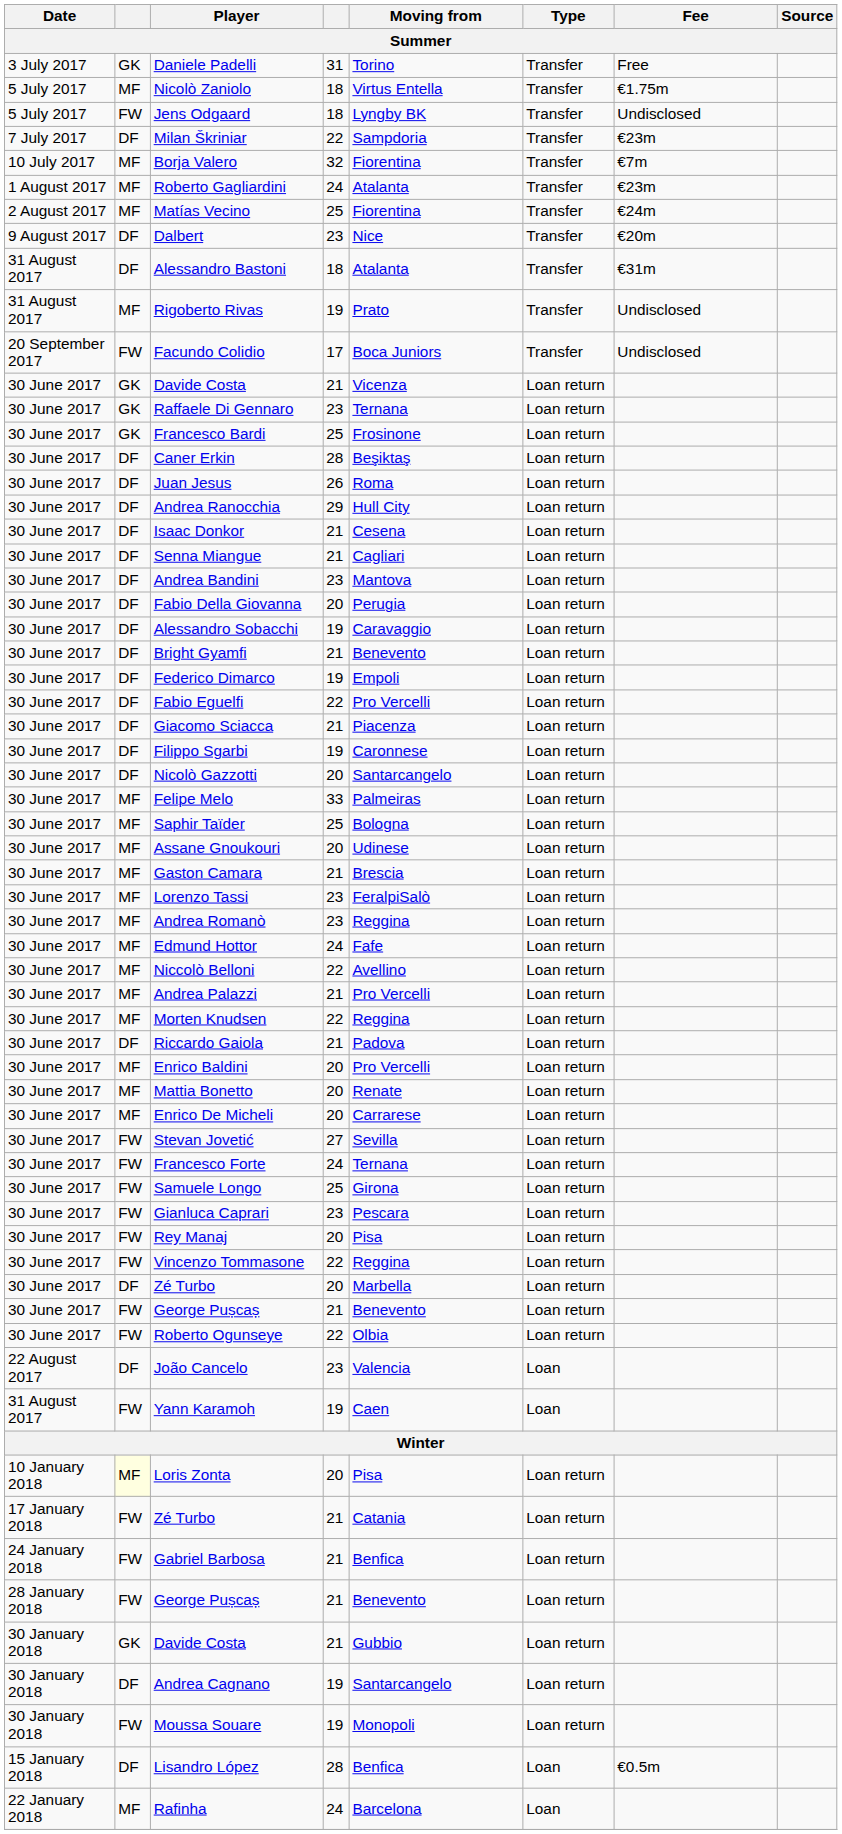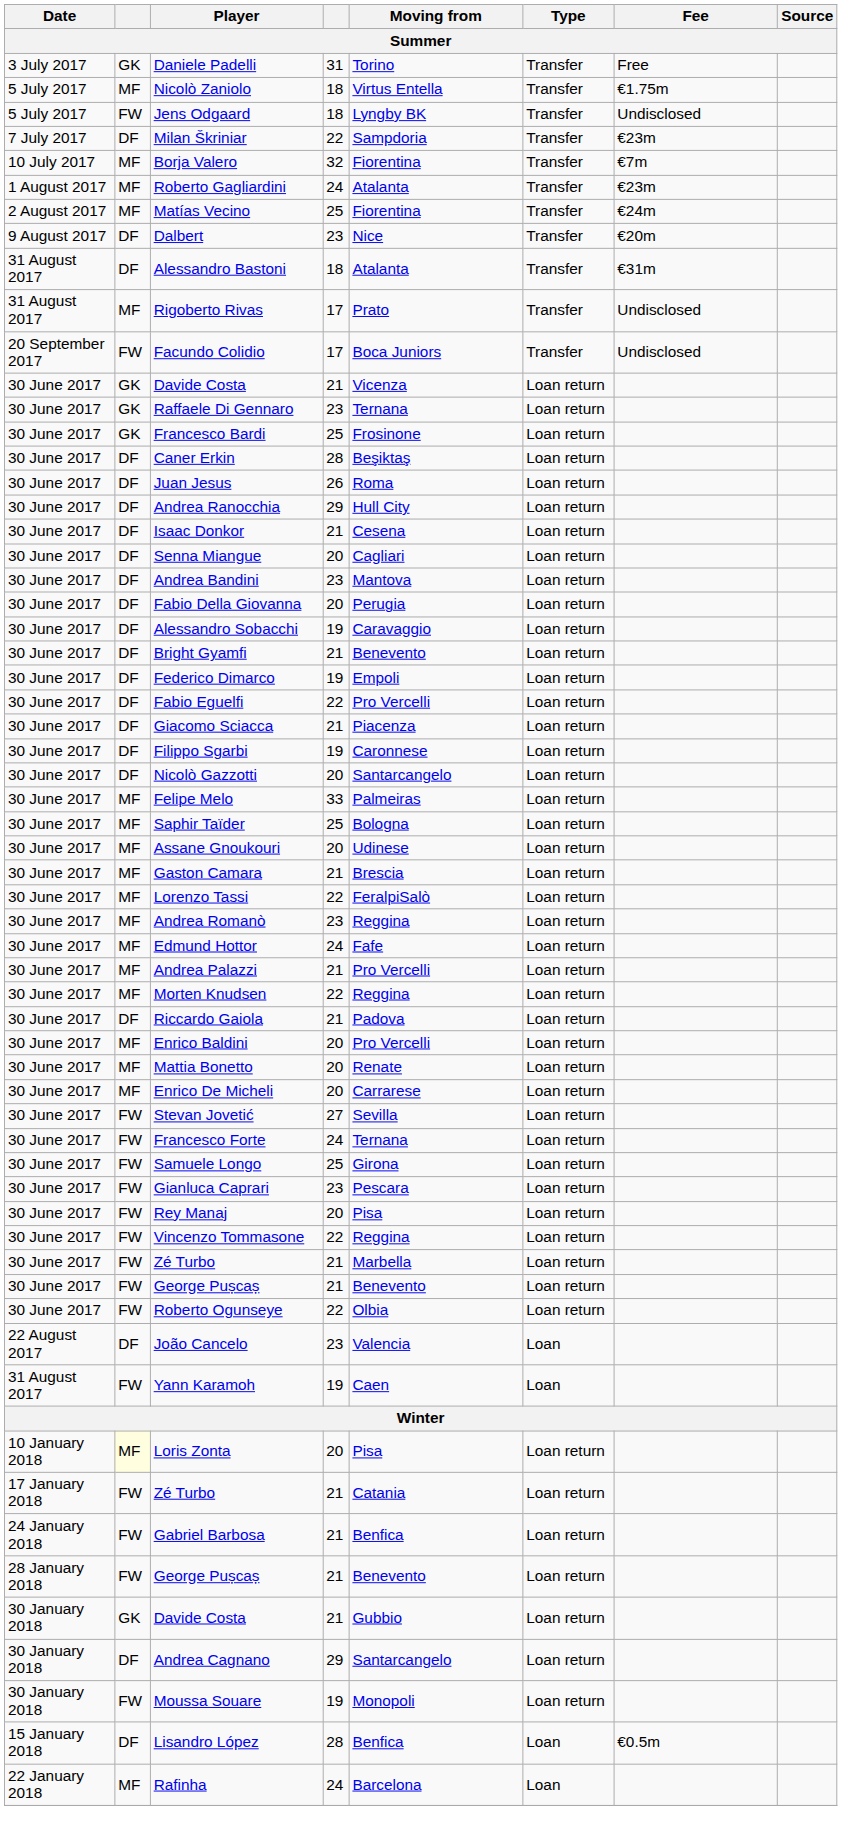 <table class="wikitable sortable">
 <tr>
 <th style="width:110px;">Date</th>
 <th style="width:30px;"></th>
 <th style="width:180px;">Player</th>
 <th style="width:20px;"></th>
 <th style="width:180px;">Moving from</th>
 <th style="width:90px;" class="unsortable">Type</th>
 <th style="width:170px;" class="unsortable">Fee</th>
 <th style="width:20px;">Source</th>
 </tr>
 <tr>
 <th colspan=8>Summer</th>
 </tr>
 <tr>
 <td>3 July 2017</td>
 <td>GK</td>
 <td> <a href='#'>Daniele Padelli</a></td>
 <td>31</td>
 <td> <a href='#'>Torino</a></td>
 <td>Transfer</td>
 <td>Free</td>
 <td></td>
 </tr>
 <tr>
 <td>5 July 2017</td>
 <td>MF</td>
 <td> <a href='#'>Nicolò Zaniolo</a></td>
 <td>18</td>
 <td> <a href='#'>Virtus Entella</a></td>
 <td>Transfer</td>
 <td>€1.75m</td>
 <td></td>
 </tr>
 <tr>
 <td>5 July 2017</td>
 <td>FW</td>
 <td> <a href='#'>Jens Odgaard</a></td>
 <td>18</td>
 <td> <a href='#'>Lyngby BK</a></td>
 <td>Transfer</td>
 <td>Undisclosed</td>
 <td></td>
 </tr>
 <tr>
 <td>7 July 2017</td>
 <td>DF</td>
 <td> <a href='#'>Milan Škriniar</a></td>
 <td>22</td>
 <td> <a href='#'>Sampdoria</a></td>
 <td>Transfer</td>
 <td>€23m</td>
 <td></td>
 </tr>
 <tr>
 <td>10 July 2017</td>
 <td>MF</td>
 <td> <a href='#'>Borja Valero</a></td>
 <td>32</td>
 <td> <a href='#'>Fiorentina</a></td>
 <td>Transfer</td>
 <td>€7m</td>
 <td></td>
 </tr>
 <tr>
 <td>1 August 2017</td>
 <td>MF</td>
 <td> <a href='#'>Roberto Gagliardini</a></td>
 <td>24</td>
 <td> <a href='#'>Atalanta</a></td>
 <td>Transfer</td>
 <td>€23m</td>
 <td></td>
 </tr>
 <tr>
 <td>2 August 2017</td>
 <td>MF</td>
 <td> <a href='#'>Matías Vecino</a></td>
 <td>25</td>
 <td> <a href='#'>Fiorentina</a></td>
 <td>Transfer</td>
 <td>€24m</td>
 <td></td>
 </tr>
 <tr>
 <td>9 August 2017</td>
 <td>DF</td>
 <td> <a href='#'>Dalbert</a></td>
 <td>23</td>
 <td> <a href='#'>Nice</a></td>
 <td>Transfer</td>
 <td>€20m</td>
 <td></td>
 </tr>
 <tr>
 <td>31 August 2017</td>
 <td>DF</td>
 <td> <a href='#'>Alessandro Bastoni</a></td>
 <td>18</td>
 <td> <a href='#'>Atalanta</a></td>
 <td>Transfer</td>
 <td>€31m</td>
 <td></td>
 </tr>
 <tr>
 <td>31 August 2017</td>
 <td>MF</td>
 <td> <a href='#'>Rigoberto Rivas</a></td>
-<td>19</td>
+<td>17</td>
 <td> <a href='#'>Prato</a></td>
 <td>Transfer</td>
 <td>Undisclosed</td>
 <td></td>
 </tr>
 <tr>
 <td>20 September 2017</td>
 <td>FW</td>
 <td> <a href='#'>Facundo Colidio</a></td>
 <td>17</td>
 <td> <a href='#'>Boca Juniors</a></td>
 <td>Transfer</td>
 <td>Undisclosed</td>
 <td></td>
 </tr>
 <tr>
 <td>30 June 2017</td>
 <td>GK</td>
 <td> <a href='#'>Davide Costa</a></td>
 <td>21</td>
 <td> <a href='#'>Vicenza</a></td>
 <td>Loan return</td>
 <td></td>
 <td></td>
 </tr>
 <tr>
 <td>30 June 2017</td>
 <td>GK</td>
 <td> <a href='#'>Raffaele Di Gennaro</a></td>
 <td>23</td>
 <td> <a href='#'>Ternana</a></td>
 <td>Loan return</td>
 <td></td>
 <td></td>
 </tr>
 <tr>
 <td>30 June 2017</td>
 <td>GK</td>
 <td> <a href='#'>Francesco Bardi</a></td>
 <td>25</td>
 <td> <a href='#'>Frosinone</a></td>
 <td>Loan return</td>
 <td></td>
 <td></td>
 </tr>
 <tr>
 <td>30 June 2017</td>
 <td>DF</td>
 <td> <a href='#'>Caner Erkin</a></td>
 <td>28</td>
 <td> <a href='#'>Beşiktaş</a></td>
 <td>Loan return</td>
 <td></td>
 <td></td>
 </tr>
 <tr>
 <td>30 June 2017</td>
 <td>DF</td>
 <td> <a href='#'>Juan Jesus</a></td>
 <td>26</td>
 <td> <a href='#'>Roma</a></td>
 <td>Loan return</td>
 <td></td>
 <td></td>
 </tr>
 <tr>
 <td>30 June 2017</td>
 <td>DF</td>
 <td> <a href='#'>Andrea Ranocchia</a></td>
 <td>29</td>
 <td> <a href='#'>Hull City</a></td>
 <td>Loan return</td>
 <td></td>
 <td></td>
 </tr>
 <tr>
 <td>30 June 2017</td>
 <td>DF</td>
 <td> <a href='#'>Isaac Donkor</a></td>
 <td>21</td>
 <td> <a href='#'>Cesena</a></td>
 <td>Loan return</td>
 <td></td>
 <td></td>
 </tr>
 <tr>
 <td>30 June 2017</td>
 <td>DF</td>
 <td> <a href='#'>Senna Miangue</a></td>
-<td>21</td>
+<td>20</td>
 <td> <a href='#'>Cagliari</a></td>
 <td>Loan return</td>
 <td></td>
 <td></td>
 </tr>
 <tr>
 <td>30 June 2017</td>
 <td>DF</td>
 <td> <a href='#'>Andrea Bandini</a></td>
 <td>23</td>
 <td> <a href='#'>Mantova</a></td>
 <td>Loan return</td>
 <td></td>
 <td></td>
 </tr>
 <tr>
 <td>30 June 2017</td>
 <td>DF</td>
 <td> <a href='#'>Fabio Della Giovanna</a></td>
 <td>20</td>
 <td> <a href='#'>Perugia</a></td>
 <td>Loan return</td>
 <td></td>
 <td></td>
 </tr>
 <tr>
 <td>30 June 2017</td>
 <td>DF</td>
 <td> <a href='#'>Alessandro Sobacchi</a></td>
 <td>19</td>
 <td> <a href='#'>Caravaggio</a></td>
 <td>Loan return</td>
 <td></td>
 <td></td>
 </tr>
 <tr>
 <td>30 June 2017</td>
 <td>DF</td>
 <td> <a href='#'>Bright Gyamfi</a></td>
 <td>21</td>
 <td> <a href='#'>Benevento</a></td>
 <td>Loan return</td>
 <td></td>
 <td></td>
 </tr>
 <tr>
 <td>30 June 2017</td>
 <td>DF</td>
 <td> <a href='#'>Federico Dimarco</a></td>
 <td>19</td>
 <td> <a href='#'>Empoli</a></td>
 <td>Loan return</td>
 <td></td>
 <td></td>
 </tr>
 <tr>
 <td>30 June 2017</td>
 <td>DF</td>
 <td> <a href='#'>Fabio Eguelfi</a></td>
 <td>22</td>
 <td> <a href='#'>Pro Vercelli</a></td>
 <td>Loan return</td>
 <td></td>
 <td></td>
 </tr>
 <tr>
 <td>30 June 2017</td>
 <td>DF</td>
 <td> <a href='#'>Giacomo Sciacca</a></td>
 <td>21</td>
 <td> <a href='#'>Piacenza</a></td>
 <td>Loan return</td>
 <td></td>
 <td></td>
 </tr>
 <tr>
 <td>30 June 2017</td>
 <td>DF</td>
 <td> <a href='#'>Filippo Sgarbi</a></td>
 <td>19</td>
 <td> <a href='#'>Caronnese</a></td>
 <td>Loan return</td>
 <td></td>
 <td></td>
 </tr>
 <tr>
 <td>30 June 2017</td>
 <td>DF</td>
 <td> <a href='#'>Nicolò Gazzotti</a></td>
 <td>20</td>
 <td> <a href='#'>Santarcangelo</a></td>
 <td>Loan return</td>
 <td></td>
 <td></td>
 </tr>
 <tr>
 <td>30 June 2017</td>
 <td>MF</td>
 <td> <a href='#'>Felipe Melo</a></td>
 <td>33</td>
 <td> <a href='#'>Palmeiras</a></td>
 <td>Loan return</td>
 <td></td>
 <td></td>
 </tr>
 <tr>
 <td>30 June 2017</td>
 <td>MF</td>
 <td> <a href='#'>Saphir Taïder</a></td>
 <td>25</td>
 <td> <a href='#'>Bologna</a></td>
 <td>Loan return</td>
 <td></td>
 <td></td>
 </tr>
 <tr>
 <td>30 June 2017</td>
 <td>MF</td>
 <td> <a href='#'>Assane Gnoukouri</a></td>
 <td>20</td>
 <td> <a href='#'>Udinese</a></td>
 <td>Loan return</td>
 <td></td>
 <td></td>
 </tr>
 <tr>
 <td>30 June 2017</td>
 <td>MF</td>
 <td> <a href='#'>Gaston Camara</a></td>
 <td>21</td>
 <td> <a href='#'>Brescia</a></td>
 <td>Loan return</td>
 <td></td>
 <td></td>
 </tr>
 <tr>
 <td>30 June 2017</td>
 <td>MF</td>
 <td> <a href='#'>Lorenzo Tassi</a></td>
-<td>23</td>
+<td>22</td>
 <td> <a href='#'>FeralpiSalò</a></td>
 <td>Loan return</td>
 <td></td>
 <td></td>
 </tr>
 <tr>
 <td>30 June 2017</td>
 <td>MF</td>
 <td> <a href='#'>Andrea Romanò</a></td>
 <td>23</td>
 <td> <a href='#'>Reggina</a></td>
 <td>Loan return</td>
 <td></td>
 <td></td>
 </tr>
 <tr>
 <td>30 June 2017</td>
 <td>MF</td>
 <td> <a href='#'>Edmund Hottor</a></td>
 <td>24</td>
 <td> <a href='#'>Fafe</a></td>
-<td>Loan return</td>
-<td></td>
-<td></td>
-</tr>
-<tr>
-<td>30 June 2017</td>
-<td>MF</td>
-<td> <a href='#'>Niccolò Belloni</a></td>
-<td>22</td>
-<td> <a href='#'>Avellino</a></td>
 <td>Loan return</td>
 <td></td>
 <td></td>
 </tr>
 <tr>
 <td>30 June 2017</td>
 <td>MF</td>
 <td> <a href='#'>Andrea Palazzi</a></td>
 <td>21</td>
 <td> <a href='#'>Pro Vercelli</a></td>
 <td>Loan return</td>
 <td></td>
 <td></td>
 </tr>
 <tr>
 <td>30 June 2017</td>
 <td>MF</td>
 <td> <a href='#'>Morten Knudsen</a></td>
 <td>22</td>
 <td> <a href='#'>Reggina</a></td>
 <td>Loan return</td>
 <td></td>
 <td></td>
 </tr>
 <tr>
 <td>30 June 2017</td>
 <td>DF</td>
 <td> <a href='#'>Riccardo Gaiola</a></td>
 <td>21</td>
 <td> <a href='#'>Padova</a></td>
 <td>Loan return</td>
 <td></td>
 <td></td>
 </tr>
 <tr>
 <td>30 June 2017</td>
 <td>MF</td>
 <td> <a href='#'>Enrico Baldini</a></td>
 <td>20</td>
 <td> <a href='#'>Pro Vercelli</a></td>
 <td>Loan return</td>
 <td></td>
 <td></td>
 </tr>
 <tr>
 <td>30 June 2017</td>
 <td>MF</td>
 <td> <a href='#'>Mattia Bonetto</a></td>
 <td>20</td>
 <td> <a href='#'>Renate</a></td>
 <td>Loan return</td>
 <td></td>
 <td></td>
 </tr>
 <tr>
 <td>30 June 2017</td>
 <td>MF</td>
 <td> <a href='#'>Enrico De Micheli</a></td>
 <td>20</td>
 <td> <a href='#'>Carrarese</a></td>
 <td>Loan return</td>
 <td></td>
 <td></td>
 </tr>
 <tr>
 <td>30 June 2017</td>
 <td>FW</td>
 <td> <a href='#'>Stevan Jovetić</a></td>
 <td>27</td>
 <td> <a href='#'>Sevilla</a></td>
 <td>Loan return</td>
 <td></td>
 <td></td>
 </tr>
 <tr>
 <td>30 June 2017</td>
 <td>FW</td>
 <td> <a href='#'>Francesco Forte</a></td>
 <td>24</td>
 <td> <a href='#'>Ternana</a></td>
 <td>Loan return</td>
 <td></td>
 <td></td>
 </tr>
 <tr>
 <td>30 June 2017</td>
 <td>FW</td>
 <td> <a href='#'>Samuele Longo</a></td>
 <td>25</td>
 <td> <a href='#'>Girona</a></td>
 <td>Loan return</td>
 <td></td>
 <td></td>
 </tr>
 <tr>
 <td>30 June 2017</td>
 <td>FW</td>
 <td> <a href='#'>Gianluca Caprari</a></td>
 <td>23</td>
 <td> <a href='#'>Pescara</a></td>
 <td>Loan return</td>
 <td></td>
 <td></td>
 </tr>
 <tr>
 <td>30 June 2017</td>
 <td>FW</td>
 <td> <a href='#'>Rey Manaj</a></td>
 <td>20</td>
 <td> <a href='#'>Pisa</a></td>
 <td>Loan return</td>
 <td></td>
 <td></td>
 </tr>
 <tr>
 <td>30 June 2017</td>
 <td>FW</td>
 <td> <a href='#'>Vincenzo Tommasone</a></td>
 <td>22</td>
 <td> <a href='#'>Reggina</a></td>
 <td>Loan return</td>
 <td></td>
 <td></td>
 </tr>
 <tr>
 <td>30 June 2017</td>
-<td>DF</td>
+<td>FW</td>
 <td> <a href='#'>Zé Turbo</a></td>
-<td>20</td>
+<td>21</td>
 <td> <a href='#'>Marbella</a></td>
 <td>Loan return</td>
 <td></td>
 <td></td>
 </tr>
 <tr>
 <td>30 June 2017</td>
 <td>FW</td>
 <td> <a href='#'>George Pușcaș</a></td>
 <td>21</td>
 <td> <a href='#'>Benevento</a></td>
 <td>Loan return</td>
 <td></td>
 <td></td>
 </tr>
 <tr>
 <td>30 June 2017</td>
 <td>FW</td>
 <td> <a href='#'>Roberto Ogunseye</a></td>
 <td>22</td>
 <td> <a href='#'>Olbia</a></td>
 <td>Loan return</td>
 <td></td>
 <td></td>
 </tr>
 <tr>
 <td>22 August 2017</td>
 <td>DF</td>
 <td> <a href='#'>João Cancelo</a></td>
 <td>23</td>
 <td> <a href='#'>Valencia</a></td>
 <td>Loan</td>
 <td></td>
 <td></td>
 </tr>
 <tr>
 <td>31 August 2017</td>
 <td>FW</td>
 <td> <a href='#'>Yann Karamoh</a></td>
 <td>19</td>
 <td> <a href='#'>Caen</a></td>
 <td>Loan</td>
 <td></td>
 <td></td>
 </tr>
 <tr>
 <th colspan=8>Winter</th>
 </tr>
 <tr>
 <td>10 January 2018</td>
 <td style="background: lightyellow;">MF</td>
 <td> <a href='#'>Loris Zonta</a></td>
 <td>20</td>
 <td> <a href='#'>Pisa</a></td>
 <td>Loan return</td>
 <td></td>
 <td></td>
 </tr>
 <tr>
 <td>17 January 2018</td>
 <td>FW</td>
 <td> <a href='#'>Zé Turbo</a></td>
 <td>21</td>
 <td> <a href='#'>Catania</a></td>
 <td>Loan return</td>
 <td></td>
 <td></td>
 </tr>
 <tr>
 <td>24 January 2018</td>
 <td>FW</td>
 <td> <a href='#'>Gabriel Barbosa</a></td>
 <td>21</td>
 <td> <a href='#'>Benfica</a></td>
 <td>Loan return</td>
 <td></td>
 <td></td>
 </tr>
 <tr>
 <td>28 January 2018</td>
 <td>FW</td>
 <td> <a href='#'>George Pușcaș</a></td>
 <td>21</td>
 <td> <a href='#'>Benevento</a></td>
 <td>Loan return</td>
 <td></td>
 <td></td>
 </tr>
 <tr>
 <td>30 January 2018</td>
 <td>GK</td>
 <td> <a href='#'>Davide Costa</a></td>
 <td>21</td>
 <td> <a href='#'>Gubbio</a></td>
 <td>Loan return</td>
 <td></td>
 <td></td>
 </tr>
 <tr>
 <td>30 January 2018</td>
 <td>DF</td>
 <td> <a href='#'>Andrea Cagnano</a></td>
-<td>19</td>
+<td>29</td>
 <td> <a href='#'>Santarcangelo</a></td>
 <td>Loan return</td>
 <td></td>
 <td></td>
 </tr>
 <tr>
 <td>30 January 2018</td>
 <td>FW</td>
 <td> <a href='#'>Moussa Souare</a></td>
 <td>19</td>
 <td> <a href='#'>Monopoli</a></td>
 <td>Loan return</td>
 <td></td>
 <td></td>
 </tr>
 <tr>
 <td>15 January 2018</td>
 <td>DF</td>
 <td> <a href='#'>Lisandro López</a></td>
 <td>28</td>
 <td> <a href='#'>Benfica</a></td>
 <td>Loan</td>
 <td>€0.5m</td>
 <td></td>
 </tr>
 <tr>
 <td>22 January 2018</td>
 <td>MF</td>
 <td> <a href='#'>Rafinha</a></td>
 <td>24</td>
 <td> <a href='#'>Barcelona</a></td>
 <td>Loan</td>
 <td></td>
 <td></td>
 </tr>
 <tr>
 </tr>
 </table>
